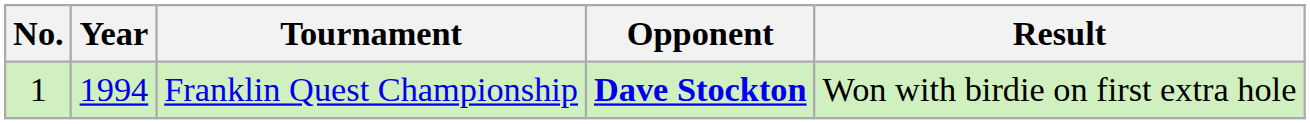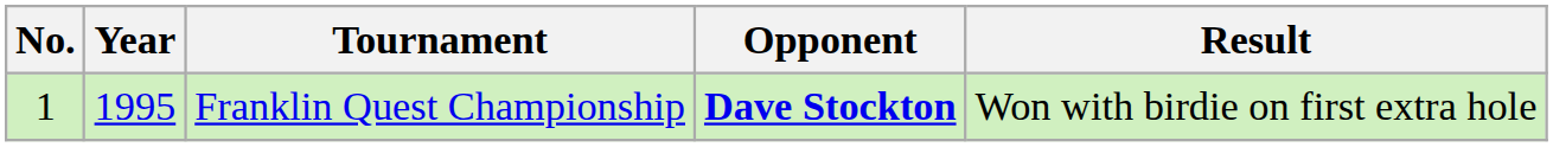 <table class="wikitable" style="font-size:95%;">
 <tr>
 <th>No.</th>
 <th>Year</th>
 <th>Tournament</th>
 <th>Opponent</th>
 <th>Result</th>
 </tr>
 <tr style="background:#D0F0C0;">
 <td align=center>1</td>
-<td><a href='#'>1994</a></td>
+<td><a href='#'>1995</a></td>
 <td><a href='#'>Franklin Quest Championship</a></td>
 <td><strong> <a href='#'>Dave Stockton</a></strong></td>
 <td>Won with birdie on first extra hole</td>
 </tr>
 </table>
